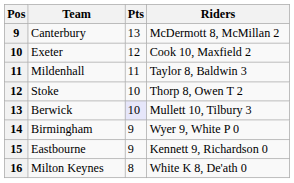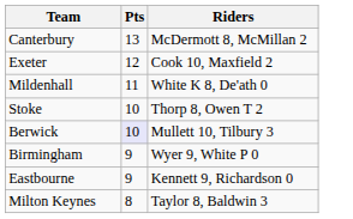 <table class="wikitable">
 <tr>
-<th width=20>Pos</th>
 <th width=120>Team</th>
 <th width=20>Pts</th>
 <th width=180>Riders</th>
 </tr>
 <tr>
-<th>9</th>
 <td>Canterbury</td>
 <td>13</td>
 <td>McDermott 8, McMillan 2</td>
 </tr>
 <tr>
-<th>10</th>
 <td>Exeter</td>
 <td>12</td>
 <td>Cook 10, Maxfield 2</td>
 </tr>
 <tr>
-<th>11</th>
 <td>Mildenhall</td>
 <td>11</td>
-<td>Taylor 8, Baldwin 3</td>
+<td>White K 8, De'ath 0</td>
 </tr>
 <tr>
-<th>12</th>
 <td>Stoke</td>
 <td>10</td>
 <td>Thorp 8, Owen T 2</td>
 </tr>
 <tr>
-<th>13</th>
 <td>Berwick</td>
 <td style="background: lavender;">10</td>
 <td>Mullett 10, Tilbury 3</td>
 </tr>
 <tr>
-<th>14</th>
 <td>Birmingham</td>
 <td>9</td>
 <td>Wyer 9, White P 0</td>
 </tr>
 <tr>
-<th>15</th>
 <td>Eastbourne</td>
 <td>9</td>
 <td>Kennett 9, Richardson 0</td>
 </tr>
 <tr>
-<th>16</th>
 <td>Milton Keynes</td>
 <td>8</td>
-<td>White K 8, De'ath 0</td>
+<td>Taylor 8, Baldwin 3</td>
 </tr>
 </table>
